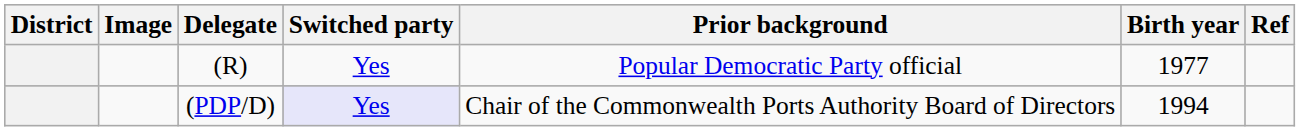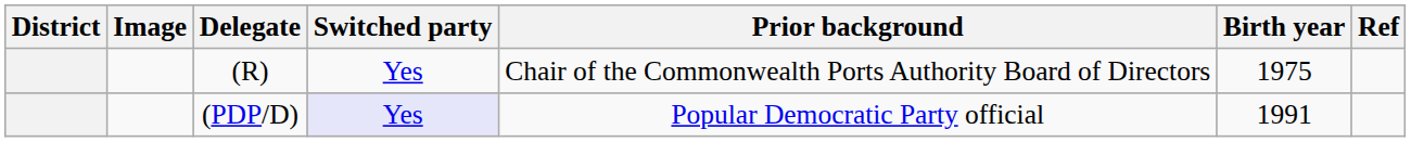 <table class="sortable wikitable" style="text-align:center">
 <tr>
 <th>District</th>
 <th>Image</th>
 <th>Delegate</th>
 <th>Switched party</th>
 <th>Prior background</th>
 <th>Birth year</th>
 <th>Ref</th>
 </tr>
 <tr>
 <th></th>
 <td></td>
 <td> (R)</td>
 <td><a href='#'>Yes</a><br></td>
-<td><a href='#'>Popular Democratic Party</a> official</td>
-<td>1977</td>
+<td>Chair of the Commonwealth Ports Authority Board of Directors</td>
+<td>1975</td>
 <td></td>
 </tr>
 <tr>
 <th></th>
 <td></td>
 <td> (<a href='#'>PDP</a>/D)</td>
 <td style="background: lavender;"><a href='#'>Yes</a><br></td>
-<td>Chair of the Commonwealth Ports Authority Board of Directors</td>
-<td>1994</td>
+<td><a href='#'>Popular Democratic Party</a> official</td>
+<td>1991</td>
 <td></td>
 </tr>
 </table>
